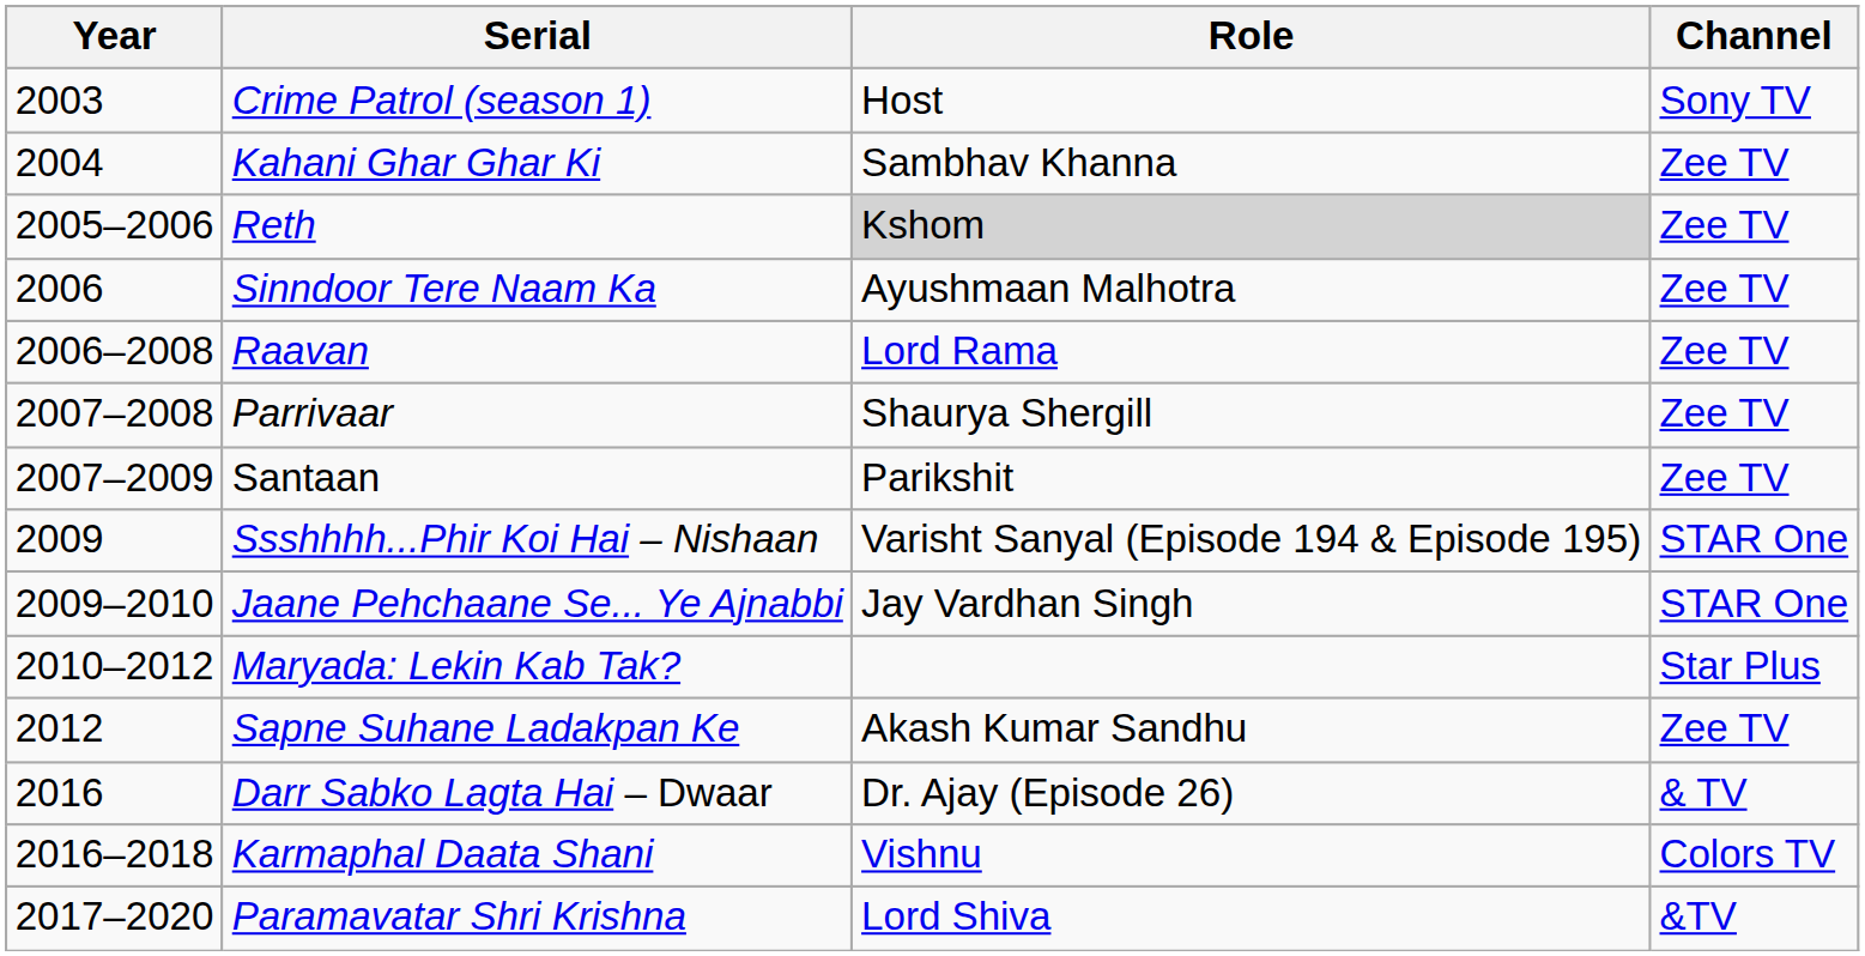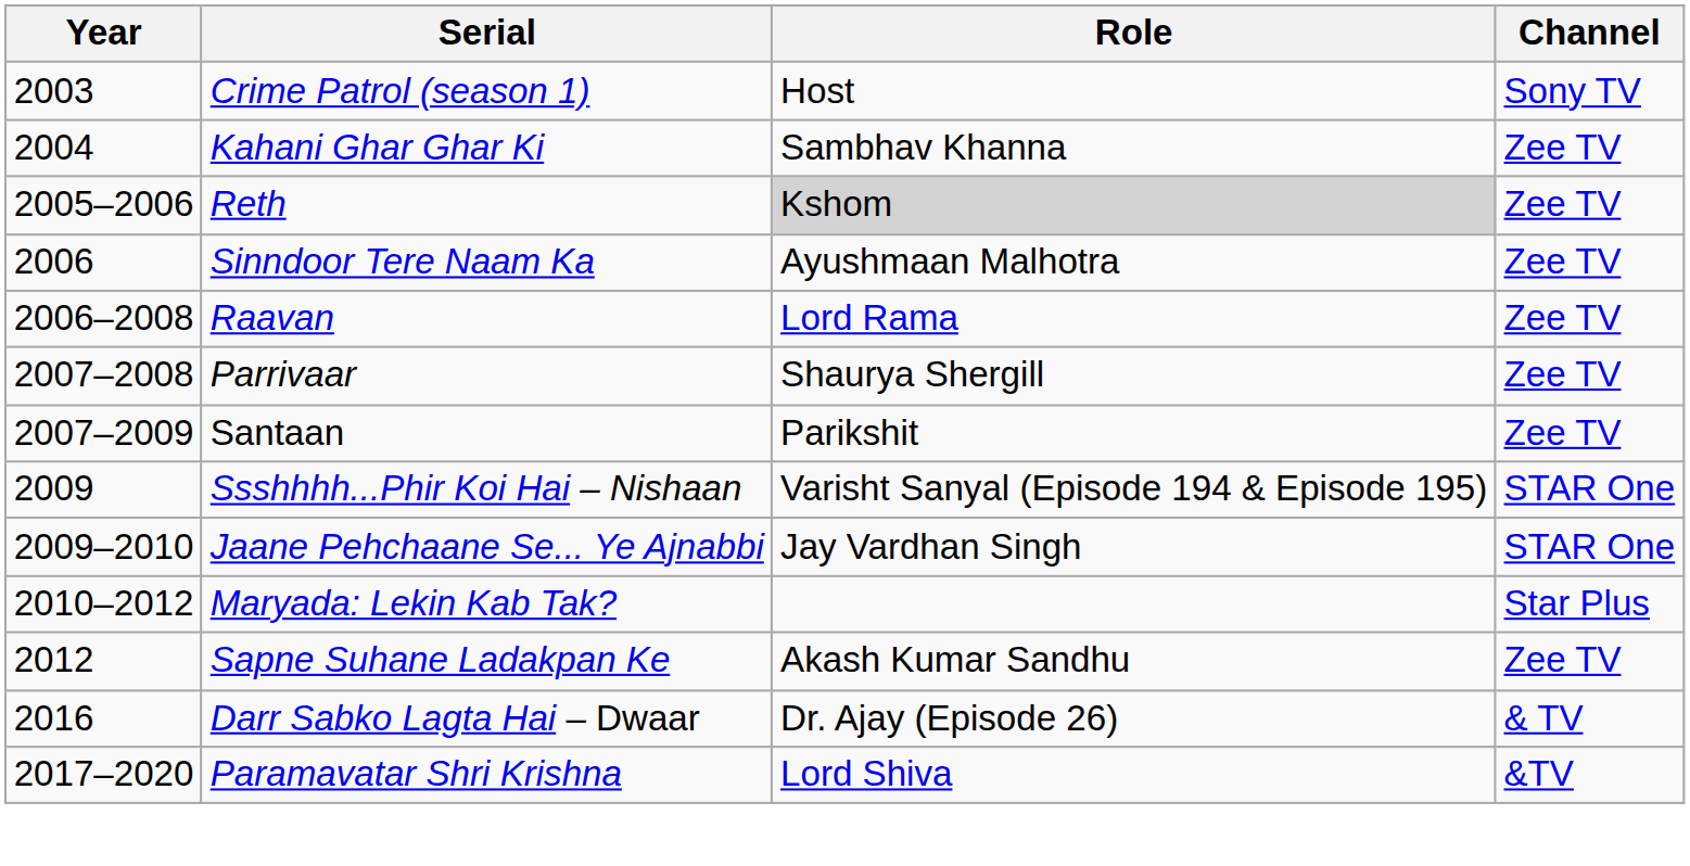 <table class="wikitable sortable">
 <tr>
 <th>Year</th>
 <th>Serial</th>
 <th>Role</th>
 <th>Channel</th>
 </tr>
 <tr>
 <td>2003</td>
 <td><em><a href='#'>Crime Patrol (season 1)</a></em></td>
 <td>Host</td>
 <td><a href='#'>Sony TV</a></td>
 </tr>
 <tr>
 <td>2004</td>
 <td><em><a href='#'>Kahani Ghar Ghar Ki</a></em></td>
 <td>Sambhav Khanna</td>
 <td><a href='#'>Zee TV</a></td>
 </tr>
 <tr>
 <td>2005–2006</td>
 <td><em><a href='#'>Reth</a></em></td>
 <td style="background: lightgrey;">Kshom</td>
 <td><a href='#'>Zee TV</a></td>
 </tr>
 <tr>
 <td>2006</td>
 <td><em><a href='#'>Sinndoor Tere Naam Ka</a></em></td>
 <td>Ayushmaan Malhotra</td>
 <td><a href='#'>Zee TV</a></td>
 </tr>
 <tr>
 <td>2006–2008</td>
 <td><em><a href='#'>Raavan</a></em></td>
 <td><a href='#'>Lord Rama</a></td>
 <td><a href='#'>Zee TV</a></td>
 </tr>
 <tr>
 <td>2007–2008</td>
 <td><em>Parrivaar</em></td>
 <td>Shaurya Shergill</td>
 <td><a href='#'>Zee TV</a></td>
 </tr>
 <tr>
 <td>2007–2009</td>
 <td>Santaan</td>
 <td>Parikshit</td>
 <td><a href='#'>Zee TV</a></td>
 </tr>
 <tr>
 <td>2009</td>
 <td><em><a href='#'>Ssshhhh...Phir Koi Hai</a> – Nishaan</em></td>
 <td>Varisht Sanyal (Episode 194 & Episode 195)</td>
 <td><a href='#'>STAR One</a></td>
 </tr>
 <tr>
 <td>2009–2010</td>
 <td><em><a href='#'>Jaane Pehchaane Se... Ye Ajnabbi</a></em></td>
 <td>Jay Vardhan Singh</td>
 <td><a href='#'>STAR One</a></td>
 </tr>
 <tr>
 <td>2010–2012</td>
 <td><em><a href='#'>Maryada: Lekin Kab Tak?</a></em></td>
 <td></td>
 <td><a href='#'>Star Plus</a></td>
 </tr>
 <tr>
 <td>2012</td>
 <td><em><a href='#'>Sapne Suhane Ladakpan Ke</a></em></td>
 <td>Akash Kumar Sandhu</td>
 <td><a href='#'>Zee TV</a></td>
 </tr>
 <tr>
 <td>2016</td>
 <td><em><a href='#'>Darr Sabko Lagta Hai</a></em> – Dwaar</td>
 <td>Dr. Ajay (Episode 26)</td>
 <td><a href='#'>& TV</a></td>
 </tr>
 <tr>
-<td>2016–2018</td>
-<td><em><a href='#'>Karmaphal Daata Shani</a></em></td>
-<td><a href='#'>Vishnu</a></td>
-<td><a href='#'>Colors TV</a></td>
-</tr>
-<tr>
 <td>2017–2020</td>
 <td><em><a href='#'>Paramavatar Shri Krishna</a></em></td>
 <td><a href='#'>Lord Shiva</a></td>
 <td><a href='#'>&TV</a></td>
 </tr>
 </table>
